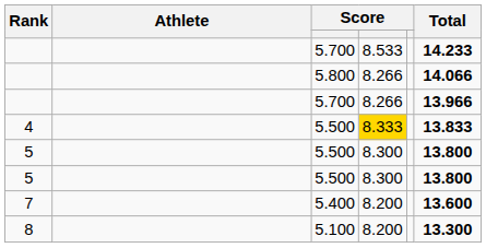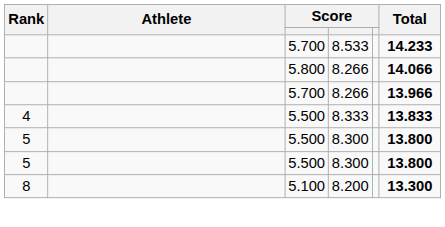 <table class=wikitable style="text-align:center">
 <tr>
 <th width="40" rowspan="2">Rank</th>
 <th width="250" rowspan="2">Athlete</th>
 <th width="60" colspan="3">Score</th>
 <th width="60" rowspan="2">Total</th>
 </tr>
 <tr>
 <th></th>
 <th></th>
 <th></th>
 </tr>
 <tr>
 <td></td>
 <td align="left"></td>
 <td>5.700</td>
 <td>8.533</td>
 <td></td>
 <td><strong>14.233</strong></td>
 </tr>
 <tr>
 <td></td>
 <td align="left"></td>
 <td>5.800</td>
 <td>8.266</td>
 <td></td>
 <td><strong>14.066</strong></td>
 </tr>
 <tr>
 <td></td>
 <td align="left"></td>
 <td>5.700</td>
 <td>8.266</td>
 <td></td>
 <td><strong>13.966</strong></td>
 </tr>
 <tr>
 <td>4</td>
 <td align="left"></td>
 <td>5.500</td>
-<td style="background: gold;">8.333</td>
+<td>8.333</td>
 <td></td>
 <td><strong>13.833</strong></td>
 </tr>
 <tr>
 <td>5</td>
 <td align="left"></td>
 <td>5.500</td>
 <td>8.300</td>
 <td></td>
 <td><strong>13.800</strong></td>
 </tr>
 <tr>
 <td>5</td>
 <td align="left"></td>
 <td>5.500</td>
 <td>8.300</td>
 <td></td>
 <td><strong>13.800</strong></td>
 </tr>
 <tr>
-<td>7</td>
-<td align="left"></td>
-<td>5.400</td>
-<td>8.200</td>
-<td></td>
-<td><strong>13.600</strong></td>
-</tr>
-<tr>
 <td>8</td>
 <td align="left"></td>
 <td>5.100</td>
 <td>8.200</td>
 <td></td>
 <td><strong>13.300</strong></td>
 </tr>
 </table>
